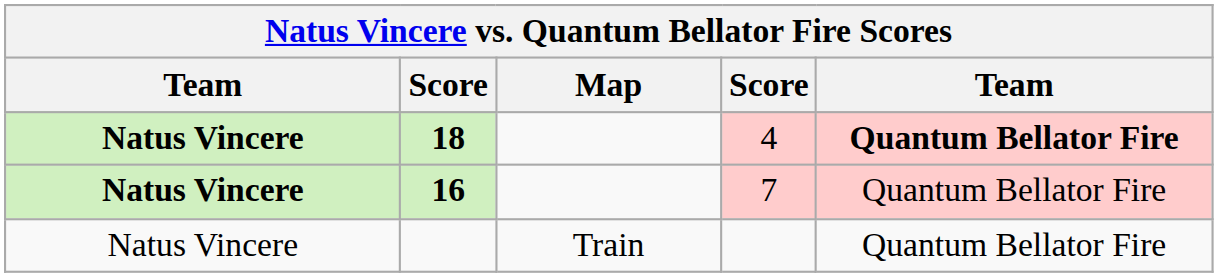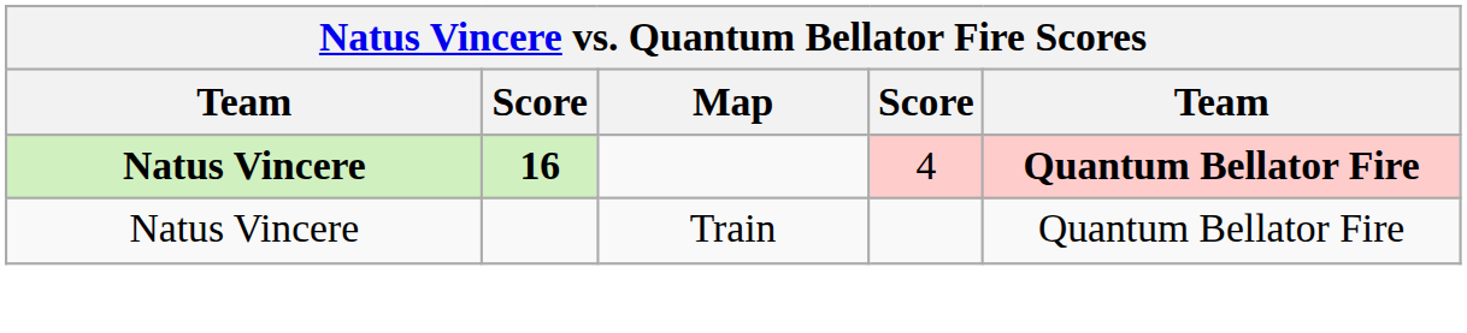 <table class="wikitable" style="text-align: center;">
 <tr>
 <th colspan=5><a href='#'>Natus Vincere</a> vs.  Quantum Bellator Fire Scores</th>
 </tr>
 <tr>
 <th width="181px">Team</th>
 <th width="20px">Score</th>
 <th width="100px">Map</th>
 <th width="20px">Score</th>
 <th width="181px">Team</th>
 </tr>
 <tr>
 <td style="background: #D0F0C0;"><strong>Natus Vincere</strong></td>
-<td style="background: #D0F0C0;"><strong>18</strong></td>
+<td style="background: #D0F0C0;"><strong>16</strong></td>
 <td></td>
 <td style="background: #FFCCCC;">4</td>
 <td style="background: #FFCCCC;"><strong>Quantum Bellator Fire</strong></td>
-</tr>
-<tr>
-<td style="background: #D0F0C0;"><strong>Natus Vincere</strong></td>
-<td style="background: #D0F0C0;"><strong>16</strong></td>
-<td></td>
-<td style="background: #FFCCCC;">7</td>
-<td style="background: #FFCCCC;">Quantum Bellator Fire</td>
 </tr>
 <tr>
 <td>Natus Vincere</td>
 <td></td>
 <td>Train</td>
 <td></td>
 <td>Quantum Bellator Fire</td>
 </tr>
 </table>
